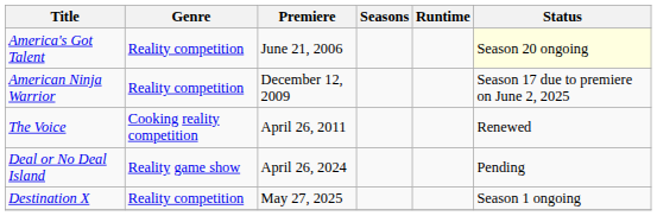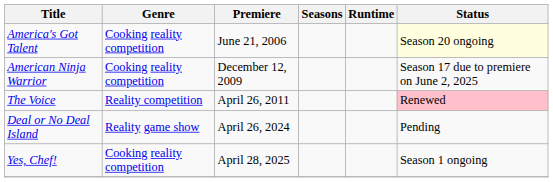 <table class="wikitable sortable" style="width:80%;">
 <tr>
 <th>Title</th>
 <th>Genre</th>
 <th>Premiere</th>
 <th>Seasons</th>
 <th>Runtime</th>
 <th>Status</th>
 </tr>
 <tr>
 <td><em><a href='#'>America's Got Talent</a></em></td>
-<td><a href='#'>Reality competition</a></td>
+<td><a href='#'>Cooking</a> <a href='#'>reality competition</a></td>
 <td>June 21, 2006</td>
 <td></td>
 <td></td>
 <td style="background: lightyellow;">Season 20 ongoing</td>
 </tr>
 <tr>
 <td><em><a href='#'>American Ninja Warrior</a></em></td>
-<td><a href='#'>Reality competition</a></td>
+<td><a href='#'>Cooking</a> <a href='#'>reality competition</a></td>
 <td>December 12, 2009</td>
 <td></td>
 <td></td>
 <td>Season 17 due to premiere on June 2, 2025</td>
 </tr>
 <tr>
 <td><em><a href='#'>The Voice</a></em></td>
-<td><a href='#'>Cooking</a> <a href='#'>reality competition</a></td>
+<td><a href='#'>Reality competition</a></td>
 <td>April 26, 2011</td>
 <td></td>
 <td></td>
-<td>Renewed</td>
+<td style="background: pink;">Renewed</td>
 </tr>
 <tr>
 <td><em><a href='#'>Deal or No Deal Island</a></em></td>
 <td><a href='#'>Reality</a> <a href='#'>game show</a></td>
 <td>April 26, 2024</td>
 <td></td>
 <td></td>
 <td>Pending</td>
 </tr>
 <tr>
-<td><em><a href='#'>Destination X</a></em></td>
-<td><a href='#'>Reality competition</a></td>
-<td>May 27, 2025</td>
+<td><em><a href='#'>Yes, Chef!</a></em></td>
+<td><a href='#'>Cooking</a> <a href='#'>reality competition</a></td>
+<td>April 28, 2025</td>
 <td></td>
 <td></td>
 <td>Season 1 ongoing</td>
 </tr>
 <tr>
 </tr>
 </table>
